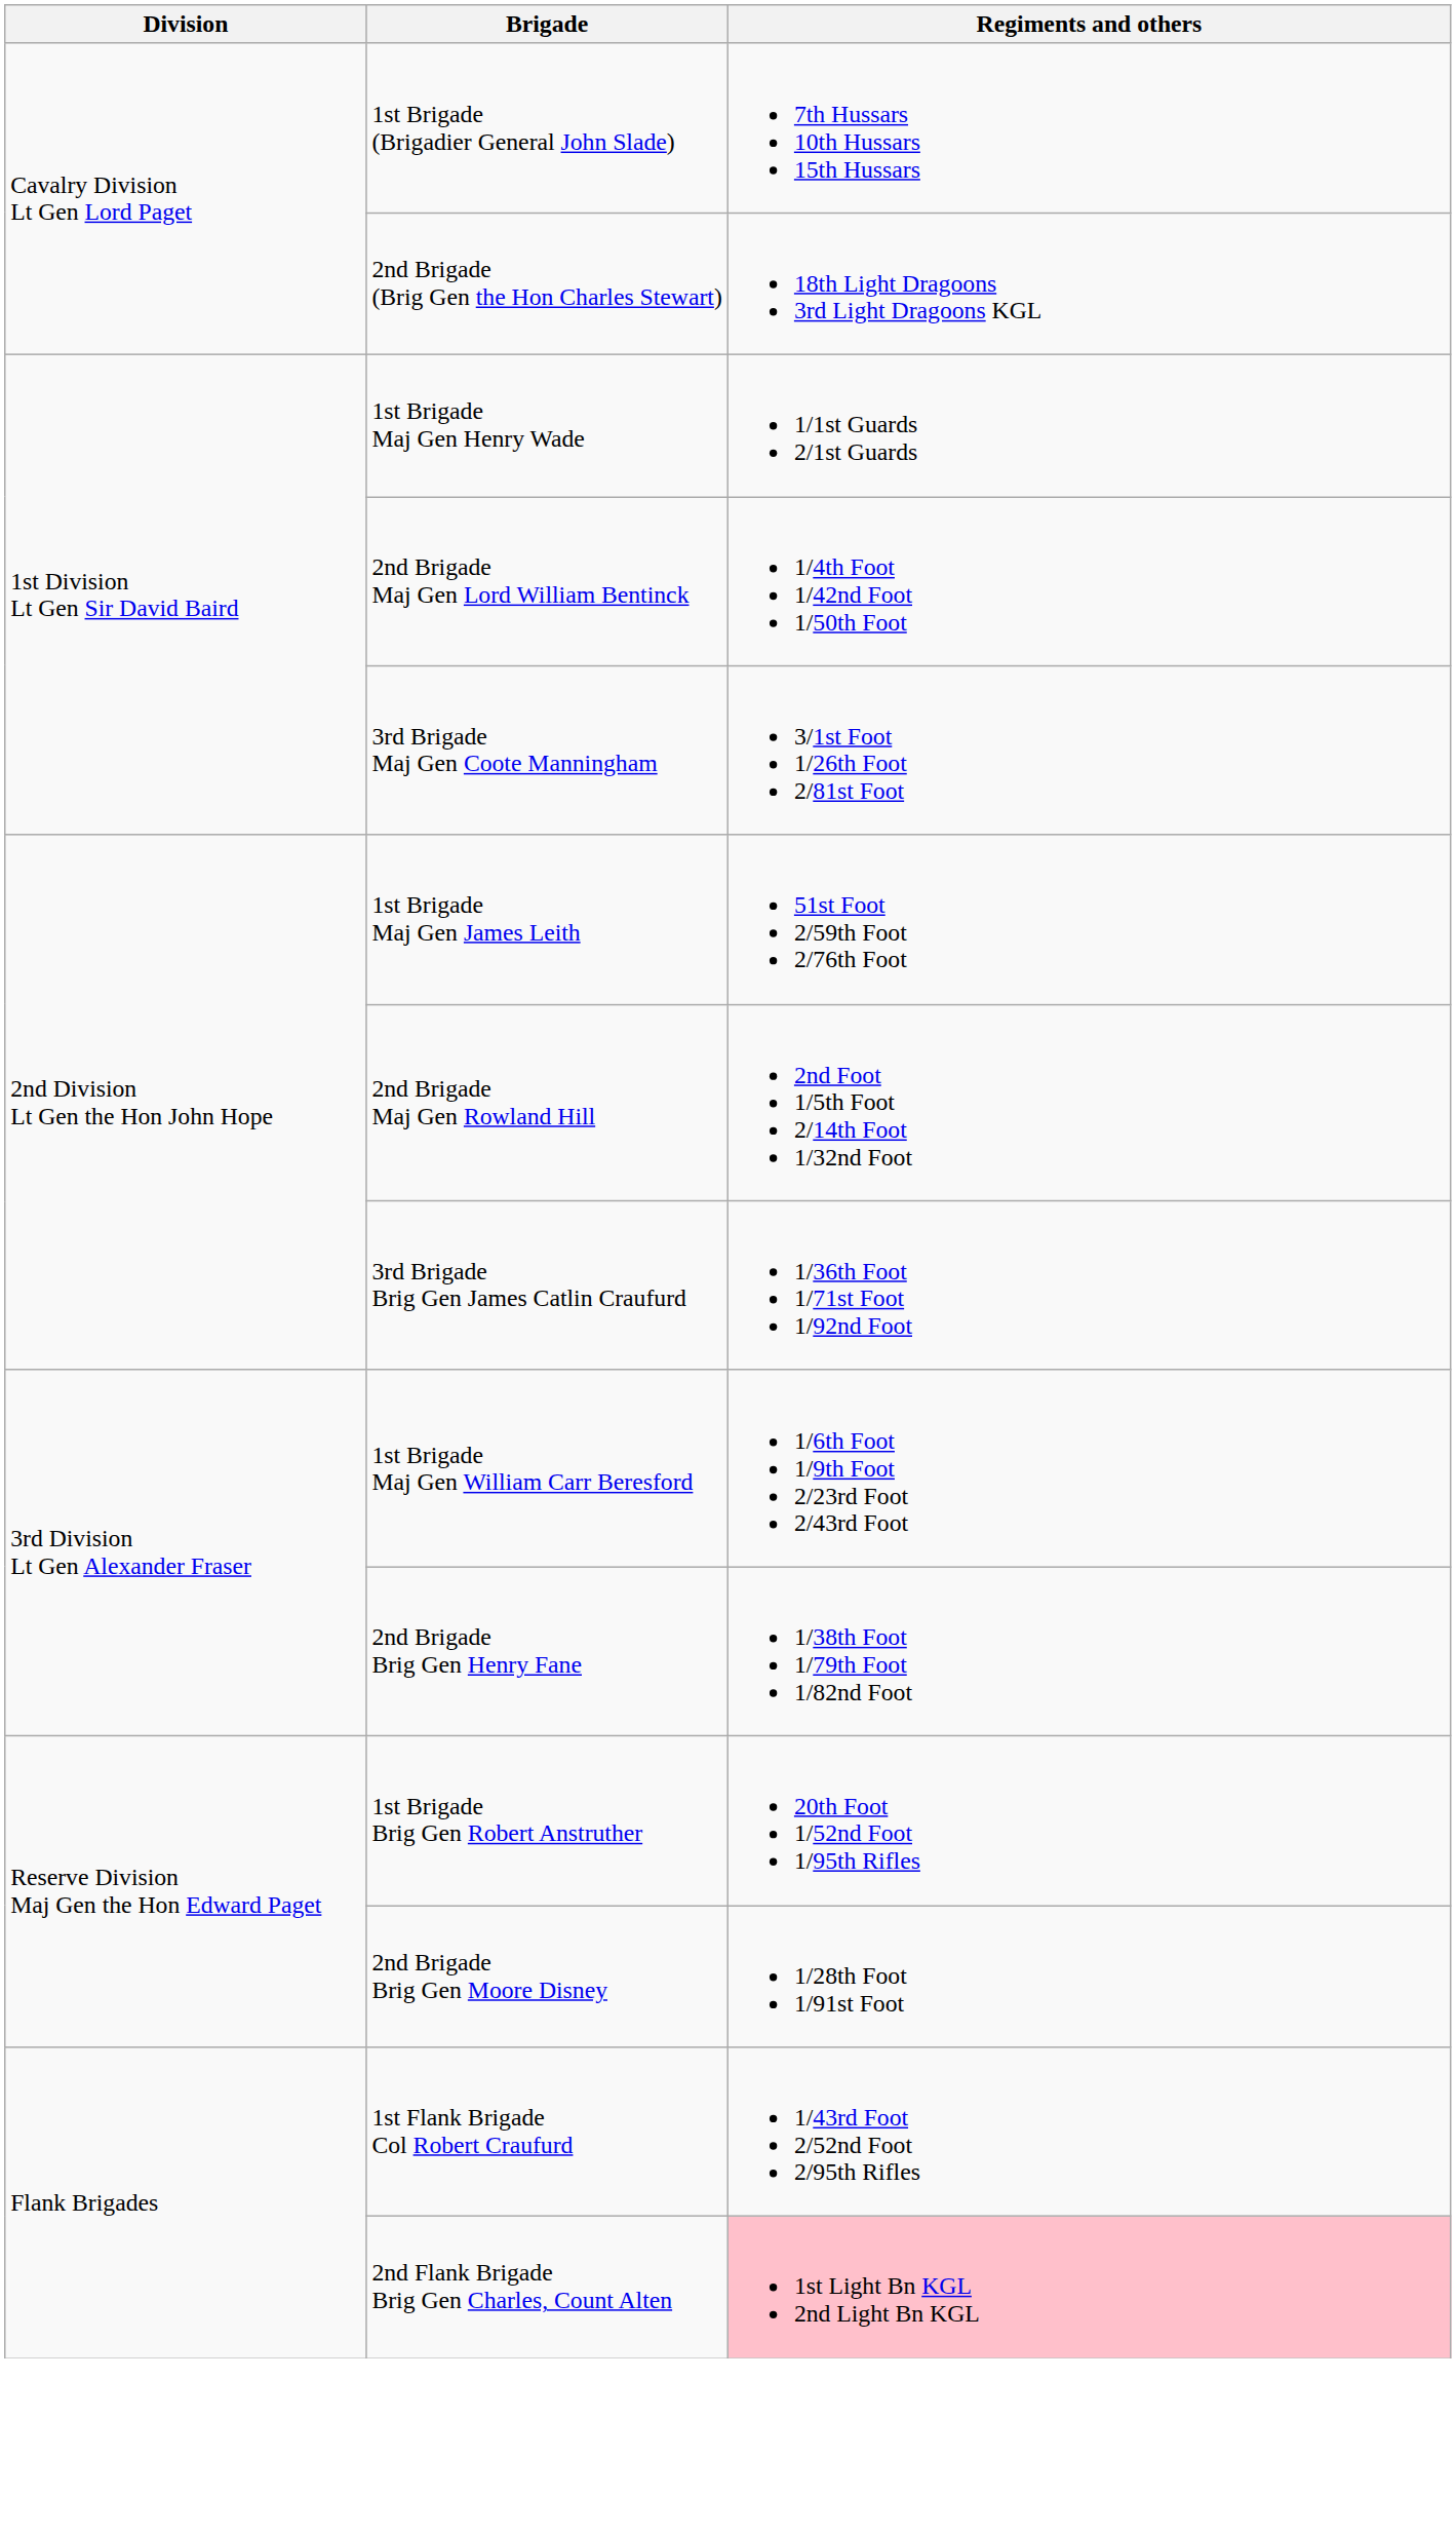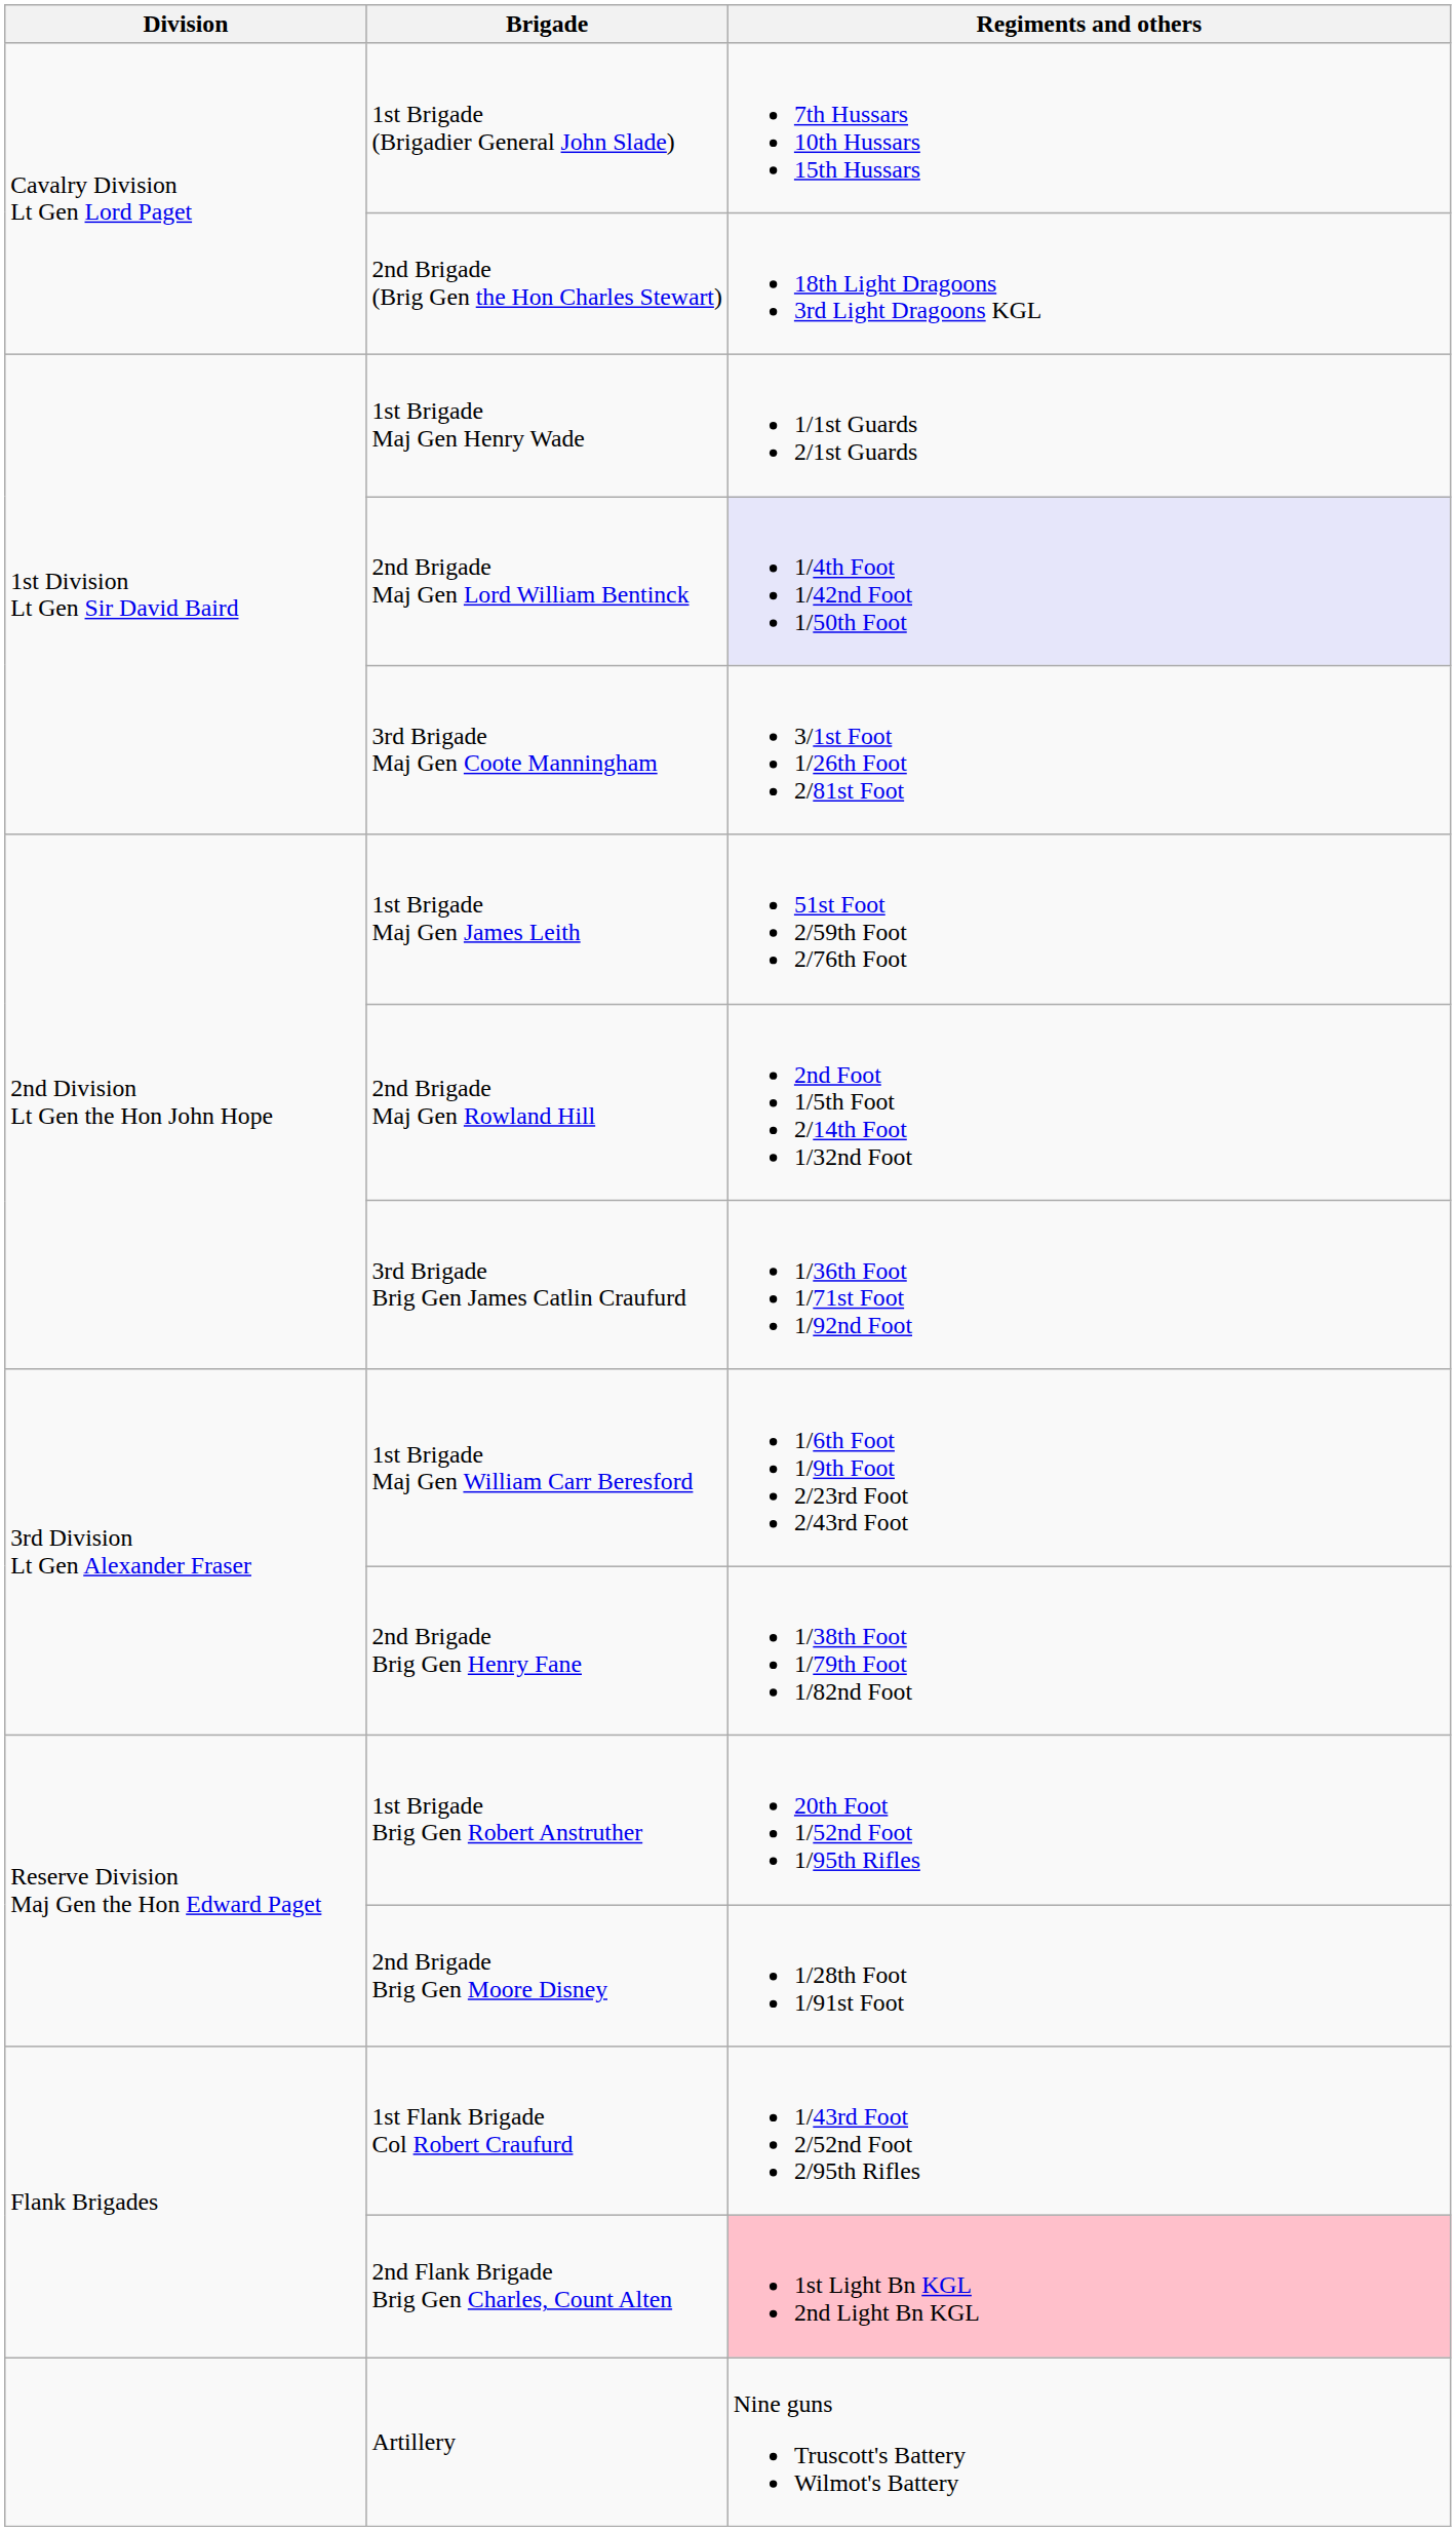 <table class="wikitable">
 <tr>
 <th style="width:25%;">Division</th>
 <th style="width:25%;">Brigade</th>
 <th>Regiments and others</th>
 </tr>
 <tr>
 <td rowspan=2>Cavalry Division<br> Lt Gen <a href='#'>Lord Paget</a></td>
 <td>1st Brigade<br>(Brigadier General <a href='#'>John Slade</a>)</td>
 <td><br><ul><li><a href='#'>7th Hussars</a></li><li><a href='#'>10th Hussars</a></li><li><a href='#'>15th Hussars</a></li></ul></td>
 </tr>
 <tr>
 <td>2nd Brigade<br>(Brig Gen <a href='#'>the Hon Charles Stewart</a>)</td>
 <td><br><ul><li><a href='#'>18th Light Dragoons</a></li><li><a href='#'>3rd Light Dragoons</a> KGL</li></ul></td>
 </tr>
 <tr>
 <td rowspan=3>1st Division<br>Lt Gen <a href='#'>Sir David Baird</a></td>
 <td>1st Brigade<br>Maj Gen Henry Wade</td>
 <td><br><ul><li>1/1st Guards</li><li>2/1st Guards</li></ul></td>
 </tr>
 <tr>
 <td>2nd Brigade<br>Maj Gen <a href='#'>Lord William Bentinck</a></td>
-<td><br><ul><li>1/<a href='#'>4th Foot</a></li><li>1/<a href='#'>42nd Foot</a></li><li>1/<a href='#'>50th Foot</a></li></ul></td>
+<td style="background: lavender;"><br><ul><li>1/<a href='#'>4th Foot</a></li><li>1/<a href='#'>42nd Foot</a></li><li>1/<a href='#'>50th Foot</a></li></ul></td>
 </tr>
 <tr>
 <td>3rd Brigade<br>Maj Gen <a href='#'>Coote Manningham</a></td>
 <td><br><ul><li>3/<a href='#'>1st Foot</a></li><li>1/<a href='#'>26th Foot</a></li><li>2/<a href='#'>81st Foot</a></li></ul></td>
 </tr>
 <tr>
 <td rowspan=3>2nd Division<br>Lt Gen the Hon John Hope</td>
 <td>1st Brigade<br>Maj Gen <a href='#'>James Leith</a></td>
 <td><br><ul><li><a href='#'>51st Foot</a></li><li>2/59th Foot</li><li>2/76th Foot</li></ul></td>
 </tr>
 <tr>
 <td>2nd Brigade<br>Maj Gen <a href='#'>Rowland Hill</a></td>
 <td><br><ul><li><a href='#'>2nd Foot</a></li><li>1/5th Foot</li><li>2/<a href='#'>14th Foot</a></li><li>1/32nd Foot</li></ul></td>
 </tr>
 <tr>
 <td>3rd Brigade<br>Brig Gen James Catlin Craufurd</td>
 <td><br><ul><li>1/<a href='#'>36th Foot</a></li><li>1/<a href='#'>71st Foot</a></li><li>1/<a href='#'>92nd Foot</a></li></ul></td>
 </tr>
 <tr>
 <td rowspan=2>3rd Division<br>Lt Gen <a href='#'>Alexander Fraser</a></td>
 <td>1st Brigade<br>Maj Gen <a href='#'>William Carr Beresford</a></td>
 <td><br><ul><li>1/<a href='#'>6th Foot</a></li><li>1/<a href='#'>9th Foot</a></li><li>2/23rd Foot</li><li>2/43rd Foot</li></ul></td>
 </tr>
 <tr>
 <td>2nd Brigade<br>Brig Gen <a href='#'>Henry Fane</a></td>
 <td><br><ul><li>1/<a href='#'>38th Foot</a></li><li>1/<a href='#'>79th Foot</a></li><li>1/82nd Foot</li></ul></td>
 </tr>
 <tr>
 <td rowspan=2>Reserve Division<br>Maj Gen the Hon <a href='#'>Edward Paget</a></td>
 <td>1st Brigade<br>Brig Gen <a href='#'>Robert Anstruther</a></td>
 <td><br><ul><li><a href='#'>20th Foot</a></li><li>1/<a href='#'>52nd Foot</a></li><li>1/<a href='#'>95th Rifles</a></li></ul></td>
 </tr>
 <tr>
 <td>2nd Brigade<br>Brig Gen <a href='#'>Moore Disney</a></td>
 <td><br><ul><li>1/28th Foot</li><li>1/91st Foot</li></ul></td>
 </tr>
 <tr>
 <td rowspan=2>Flank Brigades</td>
 <td>1st Flank Brigade<br>Col <a href='#'>Robert Craufurd</a></td>
 <td><br><ul><li>1/<a href='#'>43rd Foot</a></li><li>2/52nd Foot</li><li>2/95th Rifles</li></ul></td>
 </tr>
 <tr>
 <td>2nd Flank Brigade<br>Brig Gen <a href='#'>Charles, Count Alten</a></td>
 <td style="background: pink;"><br><ul><li>1st Light Bn <a href='#'>KGL</a></li><li>2nd Light Bn KGL</li></ul></td>
 </tr>
+<tr>
+<td></td>
+<td>Artillery</td>
+<td><br>Nine guns<ul><li>Truscott's Battery</li><li>Wilmot's Battery</li></ul></td>
+</tr>
 </table>
